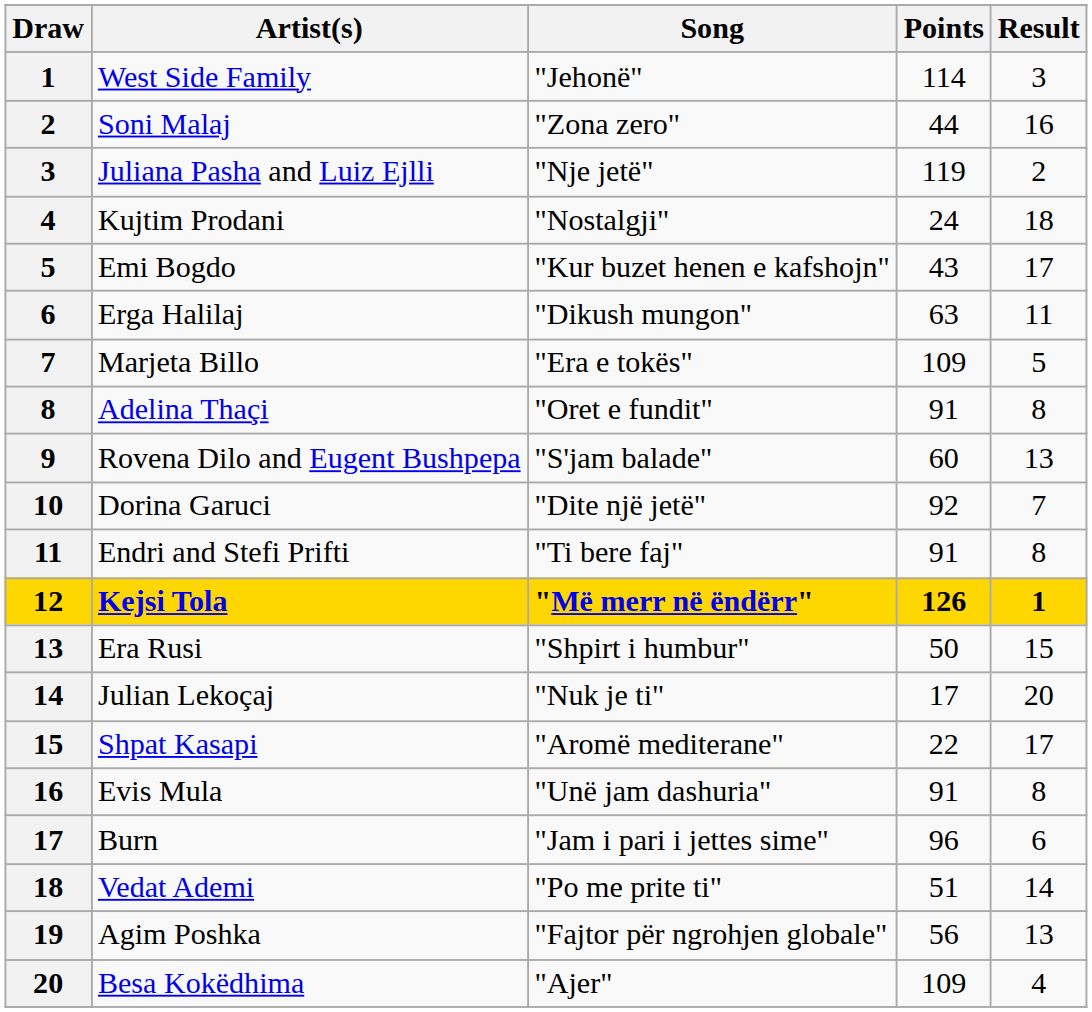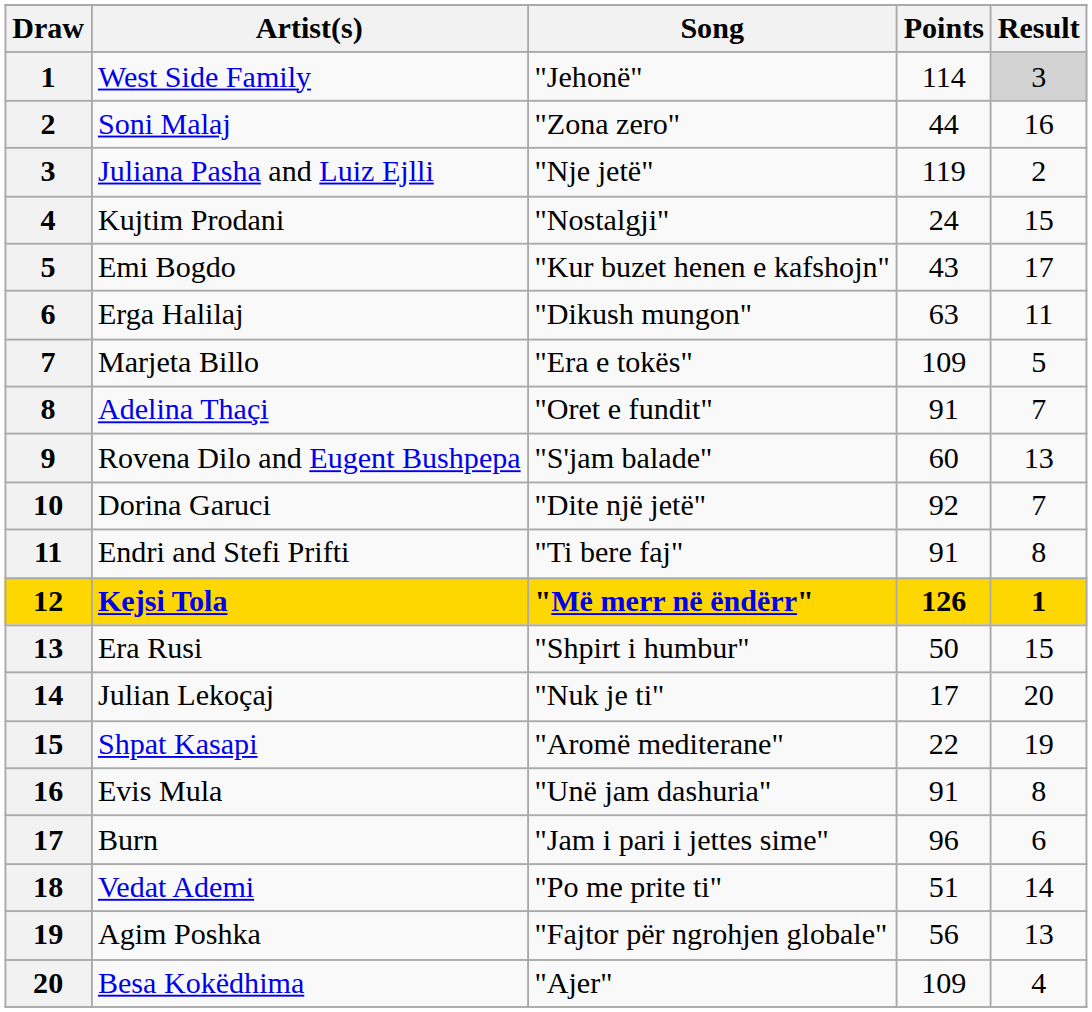 <table class="sortable wikitable plainrowheaders" style="margin: 1em auto 1em auto; text-align:center">
 <tr>
 </tr>
 <tr>
 <th scope="col">Draw</th>
 <th scope="col">Artist(s)</th>
 <th scope="col">Song</th>
 <th scope="col">Points</th>
 <th scope="col">Result</th>
 </tr>
 <tr>
 <th scope="row" style="text-align:center;">1</th>
 <td style="text-align:left;"><a href='#'>West Side Family</a></td>
 <td style="text-align:left;">"Jehonë"</td>
 <td>114</td>
-<td>3</td>
+<td style="background: lightgrey;">3</td>
 </tr>
 <tr>
 <th scope="row" style="text-align:center;">2</th>
 <td style="text-align:left;"><a href='#'>Soni Malaj</a></td>
 <td style="text-align:left;">"Zona zero"</td>
 <td>44</td>
 <td>16</td>
 </tr>
 <tr>
 <th scope="row" style="text-align:center;">3</th>
 <td style="text-align:left;"><a href='#'>Juliana Pasha</a> and <a href='#'>Luiz Ejlli</a></td>
 <td style="text-align:left;">"Nje jetë"</td>
 <td>119</td>
 <td>2</td>
 </tr>
 <tr>
 <th scope="row" style="text-align:center;">4</th>
 <td style="text-align:left;">Kujtim Prodani</td>
 <td style="text-align:left;">"Nostalgji"</td>
 <td>24</td>
-<td>18</td>
+<td>15</td>
 </tr>
 <tr>
 <th scope="row" style="text-align:center;">5</th>
 <td style="text-align:left;">Emi Bogdo</td>
 <td style="text-align:left;">"Kur buzet henen e kafshojn"</td>
 <td>43</td>
 <td>17</td>
 </tr>
 <tr>
 <th scope="row" style="text-align:center;">6</th>
 <td style="text-align:left;">Erga Halilaj</td>
 <td style="text-align:left;">"Dikush mungon"</td>
 <td>63</td>
 <td>11</td>
 </tr>
 <tr>
 <th scope="row" style="text-align:center;">7</th>
 <td style="text-align:left;">Marjeta Billo</td>
 <td style="text-align:left;">"Era e tokës"</td>
 <td>109</td>
 <td>5</td>
 </tr>
 <tr>
 <th scope="row" style="text-align:center;">8</th>
 <td style="text-align:left;"><a href='#'>Adelina Thaçi</a></td>
 <td style="text-align:left;">"Oret e fundit"</td>
 <td>91</td>
-<td>8</td>
+<td>7</td>
 </tr>
 <tr>
 <th scope="row" style="text-align:center;">9</th>
 <td style="text-align:left;">Rovena Dilo and <a href='#'>Eugent Bushpepa</a></td>
 <td style="text-align:left;">"S'jam balade"</td>
 <td>60</td>
 <td>13</td>
 </tr>
 <tr>
 <th scope="row" style="text-align:center;">10</th>
 <td style="text-align:left;">Dorina Garuci</td>
 <td style="text-align:left;">"Dite një jetë"</td>
 <td>92</td>
 <td>7</td>
 </tr>
 <tr>
 <th scope="row" style="text-align:center;">11</th>
 <td style="text-align:left;">Endri and Stefi Prifti</td>
 <td style="text-align:left;">"Ti bere faj"</td>
 <td>91</td>
 <td>8</td>
 </tr>
 <tr style="font-weight:bold; background:gold;">
 <th scope="row" style="text-align:center; font-weight:bold; background:gold;">12</th>
 <td style="text-align:left;"><a href='#'>Kejsi Tola</a></td>
 <td style="text-align:left;">"<a href='#'>Më merr në ëndërr</a>"</td>
 <td>126</td>
 <td>1</td>
 </tr>
 <tr>
 <th scope="row" style="text-align:center;">13</th>
 <td style="text-align:left;">Era Rusi</td>
 <td style="text-align:left;">"Shpirt i humbur"</td>
 <td>50</td>
 <td>15</td>
 </tr>
 <tr>
 <th scope="row" style="text-align:center;">14</th>
 <td style="text-align:left;">Julian Lekoçaj</td>
 <td style="text-align:left;">"Nuk je ti"</td>
 <td>17</td>
 <td>20</td>
 </tr>
 <tr>
 <th scope="row" style="text-align:center;">15</th>
 <td style="text-align:left;"><a href='#'>Shpat Kasapi</a></td>
 <td style="text-align:left;">"Aromë mediterane"</td>
 <td>22</td>
-<td>17</td>
+<td>19</td>
 </tr>
 <tr>
 <th scope="row" style="text-align:center;">16</th>
 <td style="text-align:left;">Evis Mula</td>
 <td style="text-align:left;">"Unë jam dashuria"</td>
 <td>91</td>
 <td>8</td>
 </tr>
 <tr>
 <th scope="row" style="text-align:center;">17</th>
 <td style="text-align:left;">Burn</td>
 <td style="text-align:left;">"Jam i pari i jettes sime"</td>
 <td>96</td>
 <td>6</td>
 </tr>
 <tr>
 <th scope="row" style="text-align:center;">18</th>
 <td style="text-align:left;"><a href='#'>Vedat Ademi</a></td>
 <td style="text-align:left;">"Po me prite ti"</td>
 <td>51</td>
 <td>14</td>
 </tr>
 <tr>
 <th scope="row" style="text-align:center;">19</th>
 <td style="text-align:left;">Agim Poshka</td>
 <td style="text-align:left;">"Fajtor për ngrohjen globale"</td>
 <td>56</td>
 <td>13</td>
 </tr>
 <tr>
 <th scope="row" style="text-align:center;">20</th>
 <td style="text-align:left;"><a href='#'>Besa Kokëdhima</a></td>
 <td style="text-align:left;">"Ajer"</td>
 <td>109</td>
 <td>4</td>
 </tr>
 </table>
